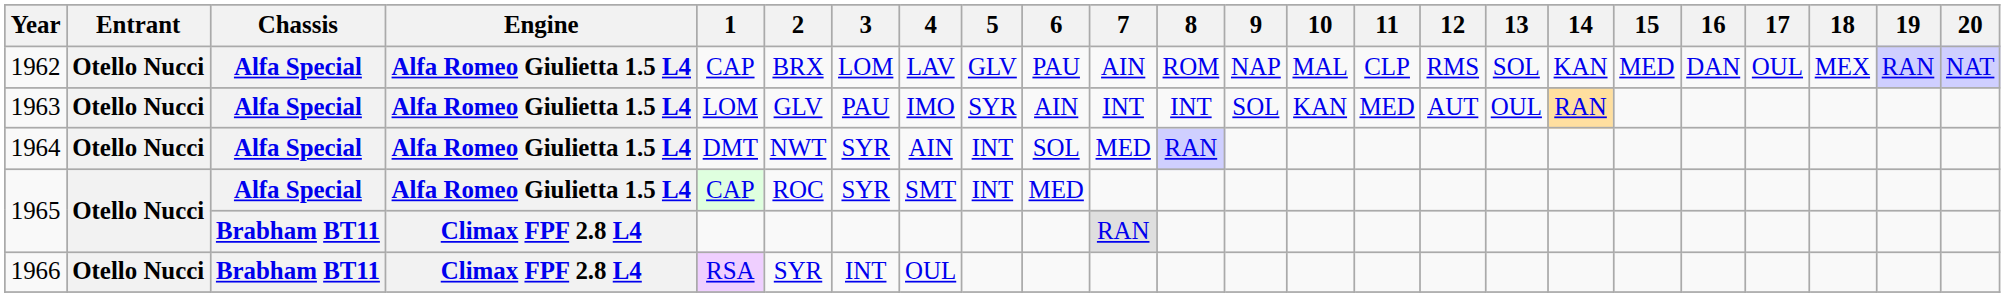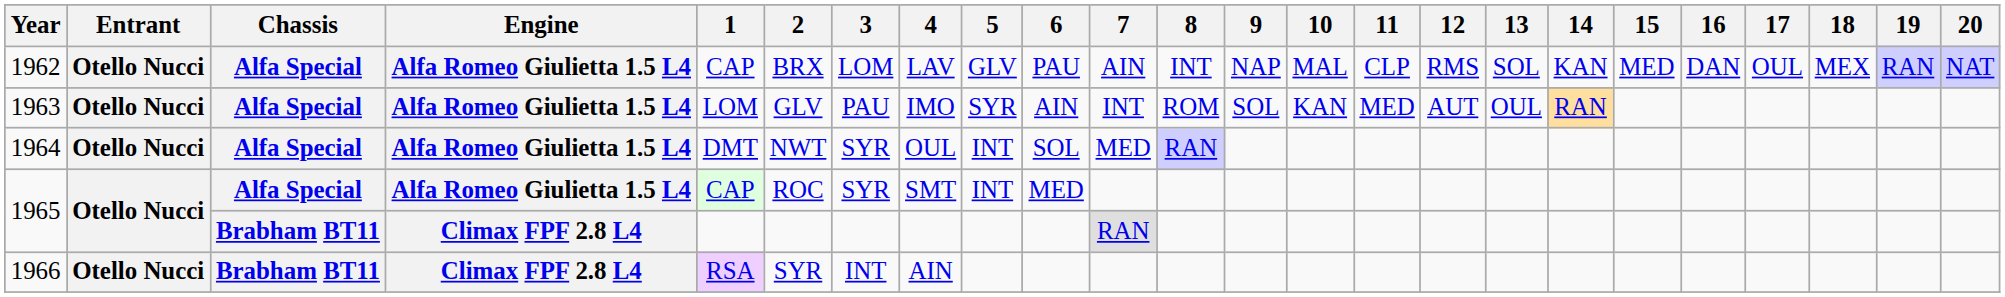 <table class="wikitable" style="text-align:center; font-size:90%">
 <tr>
 <th>Year</th>
 <th>Entrant</th>
 <th>Chassis</th>
 <th>Engine</th>
 <th>1</th>
 <th>2</th>
 <th>3</th>
 <th>4</th>
 <th>5</th>
 <th>6</th>
 <th>7</th>
 <th>8</th>
 <th>9</th>
 <th>10</th>
 <th>11</th>
 <th>12</th>
 <th>13</th>
 <th>14</th>
 <th>15</th>
 <th>16</th>
 <th>17</th>
 <th>18</th>
 <th>19</th>
 <th>20</th>
 </tr>
 <tr>
 <td>1962</td>
 <th>Otello Nucci</th>
 <th><a href='#'>Alfa Special</a></th>
 <th><a href='#'>Alfa Romeo</a> Giulietta 1.5 <a href='#'>L4</a></th>
 <td><a href='#'>CAP</a></td>
 <td><a href='#'>BRX</a></td>
 <td><a href='#'>LOM</a></td>
 <td><a href='#'>LAV</a></td>
 <td><a href='#'>GLV</a></td>
 <td><a href='#'>PAU</a></td>
 <td><a href='#'>AIN</a></td>
-<td><a href='#'>ROM</a></td>
+<td><a href='#'>INT</a></td>
 <td><a href='#'>NAP</a></td>
 <td><a href='#'>MAL</a></td>
 <td><a href='#'>CLP</a></td>
 <td><a href='#'>RMS</a></td>
 <td><a href='#'>SOL</a></td>
 <td><a href='#'>KAN</a></td>
 <td><a href='#'>MED</a></td>
 <td><a href='#'>DAN</a></td>
 <td><a href='#'>OUL</a></td>
 <td><a href='#'>MEX</a></td>
 <td style="background:#CFCFFF;"><a href='#'>RAN</a><br></td>
 <td style="background:#CFCFFF;"><a href='#'>NAT</a><br></td>
 </tr>
 <tr>
 <td>1963</td>
 <th>Otello Nucci</th>
 <th><a href='#'>Alfa Special</a></th>
 <th><a href='#'>Alfa Romeo</a> Giulietta 1.5 <a href='#'>L4</a></th>
 <td><a href='#'>LOM</a></td>
 <td><a href='#'>GLV</a></td>
 <td><a href='#'>PAU</a></td>
 <td><a href='#'>IMO</a></td>
 <td><a href='#'>SYR</a></td>
 <td><a href='#'>AIN</a></td>
 <td><a href='#'>INT</a></td>
-<td><a href='#'>INT</a></td>
+<td><a href='#'>ROM</a></td>
 <td><a href='#'>SOL</a></td>
 <td><a href='#'>KAN</a></td>
 <td><a href='#'>MED</a></td>
 <td><a href='#'>AUT</a></td>
 <td><a href='#'>OUL</a></td>
 <td style="background:#FFDF9F;"><a href='#'>RAN</a><br></td>
 <td></td>
 <td></td>
 <td></td>
 <td></td>
 <td></td>
 <td></td>
 </tr>
 <tr>
 <td>1964</td>
 <th>Otello Nucci</th>
 <th><a href='#'>Alfa Special</a></th>
 <th><a href='#'>Alfa Romeo</a> Giulietta 1.5 <a href='#'>L4</a></th>
 <td><a href='#'>DMT</a></td>
 <td><a href='#'>NWT</a></td>
 <td><a href='#'>SYR</a></td>
-<td><a href='#'>AIN</a></td>
+<td><a href='#'>OUL</a></td>
 <td><a href='#'>INT</a></td>
 <td><a href='#'>SOL</a></td>
 <td><a href='#'>MED</a></td>
 <td style="background:#CFCFFF;"><a href='#'>RAN</a><br></td>
 <td></td>
 <td></td>
 <td></td>
 <td></td>
 <td></td>
 <td></td>
 <td></td>
 <td></td>
 <td></td>
 <td></td>
 <td></td>
 <td></td>
 </tr>
 <tr>
 <td rowspan="2">1965</td>
 <th rowspan="2">Otello Nucci</th>
 <th><a href='#'>Alfa Special</a></th>
 <th><a href='#'>Alfa Romeo</a> Giulietta 1.5 <a href='#'>L4</a></th>
 <td style="background:#DFFFDF;"><a href='#'>CAP</a><br></td>
 <td><a href='#'>ROC</a></td>
 <td><a href='#'>SYR</a></td>
 <td><a href='#'>SMT</a></td>
 <td><a href='#'>INT</a></td>
 <td><a href='#'>MED</a></td>
 <td></td>
 <td></td>
 <td></td>
 <td></td>
 <td></td>
 <td></td>
 <td></td>
 <td></td>
 <td></td>
 <td></td>
 <td></td>
 <td></td>
 <td></td>
 <td></td>
 </tr>
 <tr>
 <th><a href='#'>Brabham</a> <a href='#'>BT11</a></th>
 <th><a href='#'>Climax</a> <a href='#'>FPF</a> 2.8 <a href='#'>L4</a></th>
 <td></td>
 <td></td>
 <td></td>
 <td></td>
 <td></td>
 <td></td>
 <td style="background:#DFDFDF;"><a href='#'>RAN</a><br></td>
 <td></td>
 <td></td>
 <td></td>
 <td></td>
 <td></td>
 <td></td>
 <td></td>
 <td></td>
 <td></td>
 <td></td>
 <td></td>
 <td></td>
 <td></td>
 </tr>
 <tr>
 <td>1966</td>
 <th>Otello Nucci</th>
 <th><a href='#'>Brabham</a> <a href='#'>BT11</a></th>
 <th><a href='#'>Climax</a> <a href='#'>FPF</a> 2.8 <a href='#'>L4</a></th>
 <td style="background:#EFCFFF;"><a href='#'>RSA</a><br></td>
 <td><a href='#'>SYR</a></td>
 <td><a href='#'>INT</a></td>
-<td><a href='#'>OUL</a></td>
+<td><a href='#'>AIN</a></td>
 <td></td>
 <td></td>
 <td></td>
 <td></td>
 <td></td>
 <td></td>
 <td></td>
 <td></td>
 <td></td>
 <td></td>
 <td></td>
 <td></td>
 <td></td>
 <td></td>
 <td></td>
 <td></td>
 </tr>
 </table>
